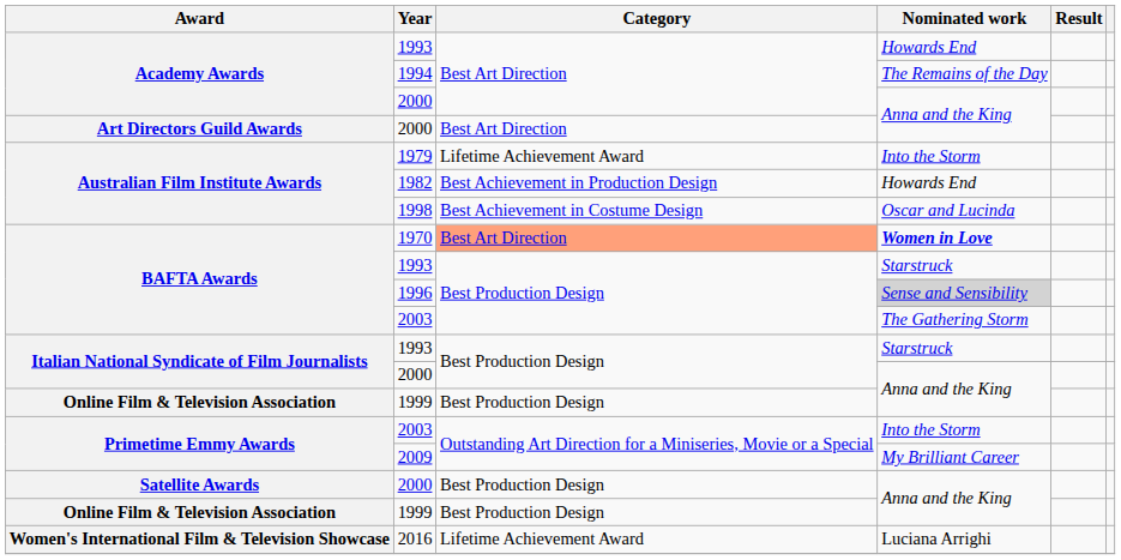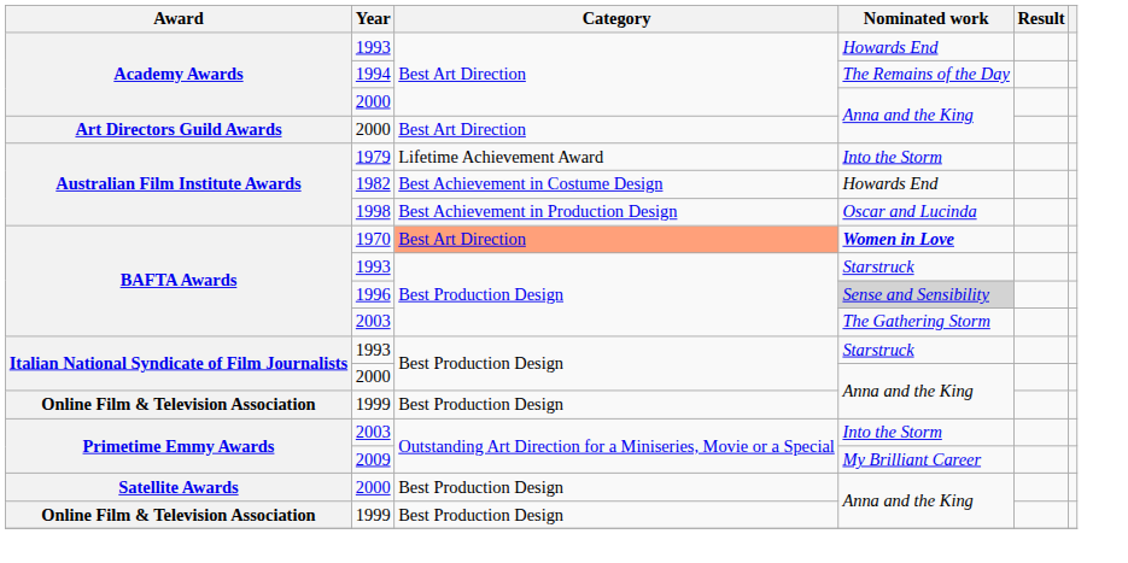 <table class="wikitable sortable plainrowheaders">
 <tr>
 <th scope="col">Award</th>
 <th scope="col">Year</th>
 <th scope="col">Category</th>
 <th scope="col">Nominated work</th>
 <th scope="col">Result</th>
 <th scope="col" class="unsortable"></th>
 </tr>
 <tr>
 <th scope="row" rowspan="3"><a href='#'>Academy Awards</a></th>
 <td><a href='#'>1993</a></td>
 <td rowspan="3"><a href='#'>Best Art Direction</a></td>
 <td><em><a href='#'>Howards End</a></em></td>
 <td></td>
 <td></td>
 </tr>
 <tr>
 <td><a href='#'>1994</a></td>
 <td><em><a href='#'>The Remains of the Day</a></em></td>
 <td></td>
 <td></td>
 </tr>
 <tr>
 <td><a href='#'>2000</a></td>
 <td rowspan="2"><em><a href='#'>Anna and the King</a></em></td>
 <td></td>
 <td></td>
 </tr>
 <tr>
 <th scope="row"><a href='#'>Art Directors Guild Awards</a></th>
 <td>2000</td>
 <td><a href='#'>Best Art Direction</a></td>
 <td></td>
 <td></td>
 </tr>
 <tr>
 <th scope="row" rowspan="3"><a href='#'>Australian Film Institute Awards</a></th>
 <td><a href='#'>1979</a></td>
 <td>Lifetime Achievement Award</td>
 <td><em><a href='#'>Into the Storm</a></em></td>
 <td></td>
 <td></td>
 </tr>
 <tr>
 <td><a href='#'>1982</a></td>
-<td><a href='#'>Best Achievement in Production Design</a></td>
+<td><a href='#'>Best Achievement in Costume Design</a></td>
 <td><em>Howards End</em></td>
 <td></td>
 <td></td>
 </tr>
 <tr>
 <td><a href='#'>1998</a></td>
-<td><a href='#'>Best Achievement in Costume Design</a></td>
+<td><a href='#'>Best Achievement in Production Design</a></td>
 <td><em><a href='#'>Oscar and Lucinda</a></em></td>
 <td></td>
 <td></td>
 </tr>
 <tr>
 <th scope="row" rowspan="4"><a href='#'>BAFTA Awards</a></th>
 <td><a href='#'>1970</a></td>
 <td style="background: lightsalmon;"><a href='#'>Best Art Direction</a></td>
 <td><strong><em><a href='#'>Women in Love</a></em></strong></td>
 <td></td>
 <td></td>
 </tr>
 <tr>
 <td><a href='#'>1993</a></td>
 <td rowspan="3"><a href='#'>Best Production Design</a></td>
 <td><em><a href='#'>Starstruck</a></em></td>
 <td></td>
 <td></td>
 </tr>
 <tr>
 <td><a href='#'>1996</a></td>
 <td style="background: lightgrey;"><em><a href='#'>Sense and Sensibility</a></em></td>
 <td></td>
 <td></td>
 </tr>
 <tr>
 <td><a href='#'>2003</a></td>
 <td><em><a href='#'>The Gathering Storm</a></em></td>
 <td></td>
 <td></td>
 </tr>
 <tr>
 <th scope="row" rowspan="2"><a href='#'>Italian National Syndicate of Film Journalists</a></th>
 <td>1993</td>
 <td rowspan="2">Best Production Design</td>
 <td><em><a href='#'>Starstruck</a></em></td>
 <td></td>
 <td></td>
 </tr>
 <tr>
 <td>2000</td>
 <td rowspan="2"><em>Anna and the King</em></td>
 <td></td>
 <td></td>
 </tr>
 <tr>
 <th scope="row">Online Film & Television Association</th>
 <td>1999</td>
 <td>Best Production Design</td>
 <td></td>
 <td></td>
 </tr>
 <tr>
 <th scope="row" rowspan="2"><a href='#'>Primetime Emmy Awards</a></th>
 <td><a href='#'>2003</a></td>
 <td rowspan="2"><a href='#'>Outstanding Art Direction for a Miniseries, Movie or a Special</a></td>
 <td><em><a href='#'>Into the Storm</a></em></td>
 <td></td>
 <td></td>
 </tr>
 <tr>
 <td><a href='#'>2009</a></td>
 <td><em><a href='#'>My Brilliant Career</a></em></td>
 <td></td>
 <td></td>
 </tr>
 <tr>
 <th scope="row"><a href='#'>Satellite Awards</a></th>
 <td><a href='#'>2000</a></td>
 <td>Best Production Design</td>
 <td rowspan="2"><em>Anna and the King</em></td>
 <td></td>
 <td></td>
 </tr>
 <tr>
 <th scope="row">Online Film & Television Association</th>
 <td>1999</td>
 <td>Best Production Design</td>
 <td></td>
 <td></td>
 </tr>
 <tr>
-<th scope="row">Women's International Film & Television Showcase</th>
-<td>2016</td>
-<td>Lifetime Achievement Award</td>
-<td>Luciana Arrighi</td>
-<td></td>
-<td></td>
-</tr>
-<tr>
 </tr>
 </table>
